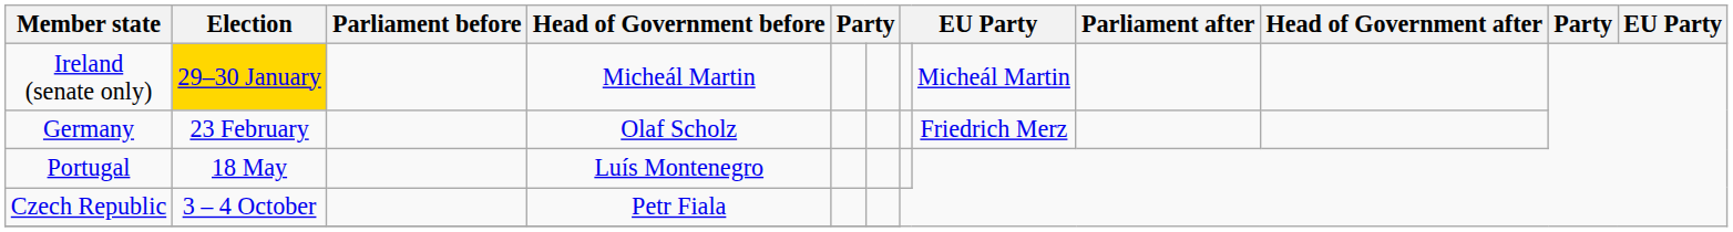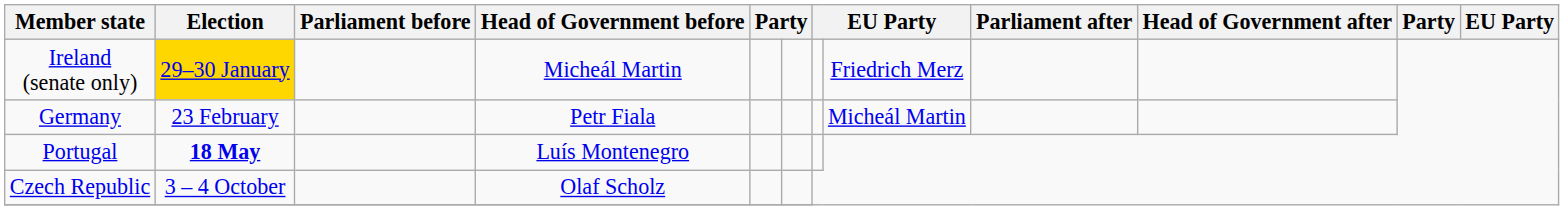 <table class="wikitable" style="text-align:center;">
 <tr>
 <th>Member state</th>
 <th>Election</th>
 <th>Parliament before</th>
 <th>Head of Government before</th>
 <th colspan="2">Party</th>
 <th colspan="2">EU Party</th>
 <th>Parliament after</th>
 <th>Head of Government after</th>
 <th colspan="2">Party</th>
 <th colspan="2">EU Party</th>
 </tr>
 <tr>
 <td><a href='#'>Ireland</a><br>(senate only)</td>
 <td style="background: gold;"><a href='#'>29–30 January</a></td>
 <td></td>
 <td><a href='#'>Micheál Martin</a></td>
 <td></td>
 <td></td>
 <td></td>
-<td><a href='#'>Micheál Martin</a></td>
+<td><a href='#'>Friedrich Merz</a></td>
 <td></td>
 <td></td>
 </tr>
 <tr>
 <td><a href='#'>Germany</a></td>
 <td><a href='#'>23 February</a></td>
 <td></td>
-<td><a href='#'>Olaf Scholz</a></td>
+<td><a href='#'>Petr Fiala</a></td>
 <td></td>
 <td></td>
 <td></td>
-<td><a href='#'>Friedrich Merz</a></td>
+<td><a href='#'>Micheál Martin</a></td>
 <td></td>
 <td></td>
 </tr>
 <tr>
 <td><a href='#'>Portugal</a></td>
-<td><a href='#'>18 May</a></td>
+<td><strong><a href='#'>18 May</a></strong></td>
 <td></td>
 <td><a href='#'>Luís Montenegro</a></td>
 <td></td>
 <td></td>
 <td></td>
 </tr>
 <tr>
 <td><a href='#'>Czech Republic</a></td>
 <td><a href='#'>3 – 4 October</a></td>
 <td></td>
-<td><a href='#'>Petr Fiala</a></td>
+<td><a href='#'>Olaf Scholz</a></td>
 <td></td>
 <td></td>
 </tr>
 <tr>
 </tr>
 </table>
